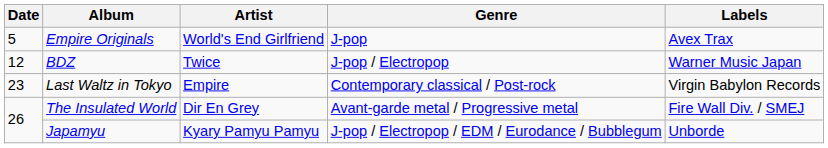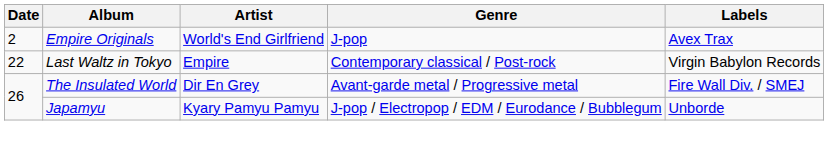 <table class="wikitable">
 <tr>
 <th>Date</th>
 <th>Album</th>
 <th>Artist</th>
 <th>Genre</th>
 <th>Labels</th>
 </tr>
 <tr>
-<td>5</td>
+<td>2</td>
 <td><em><a href='#'>Empire Originals</a></em></td>
 <td><a href='#'>World's End Girlfriend</a></td>
 <td><a href='#'>J-pop</a></td>
 <td><a href='#'>Avex Trax</a></td>
 </tr>
 <tr>
-<td>12</td>
-<td><em><a href='#'>BDZ</a></em></td>
-<td><a href='#'>Twice</a></td>
-<td><a href='#'>J-pop</a> / <a href='#'>Electropop</a></td>
-<td><a href='#'>Warner Music Japan</a></td>
-</tr>
-<tr>
-<td>23</td>
+<td>22</td>
 <td><em>Last Waltz in Tokyo</em></td>
 <td><a href='#'>Empire</a></td>
 <td><a href='#'>Contemporary classical</a> / <a href='#'>Post-rock</a></td>
 <td>Virgin Babylon Records</td>
 </tr>
 <tr>
 <td rowspan="2">26</td>
 <td><em><a href='#'>The Insulated World</a></em></td>
 <td><a href='#'>Dir En Grey</a></td>
 <td><a href='#'>Avant-garde metal</a> / <a href='#'>Progressive metal</a></td>
 <td><a href='#'>Fire Wall Div.</a> / <a href='#'>SMEJ</a></td>
 </tr>
 <tr>
 <td><em><a href='#'>Japamyu</a></em></td>
 <td><a href='#'>Kyary Pamyu Pamyu</a></td>
 <td><a href='#'>J-pop</a> / <a href='#'>Electropop</a> / <a href='#'>EDM</a> / <a href='#'>Eurodance</a> /  <a href='#'>Bubblegum</a></td>
 <td><a href='#'>Unborde</a></td>
 </tr>
 </table>
